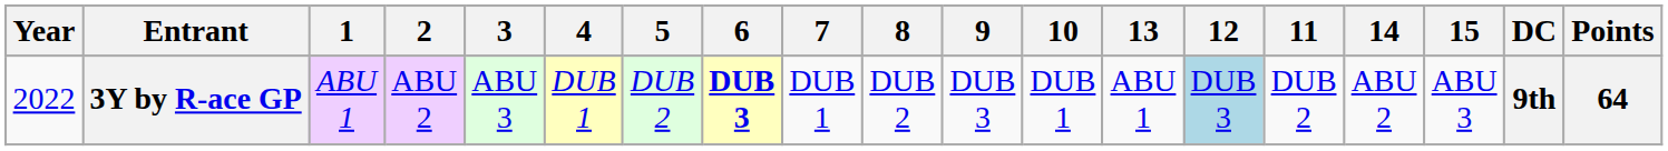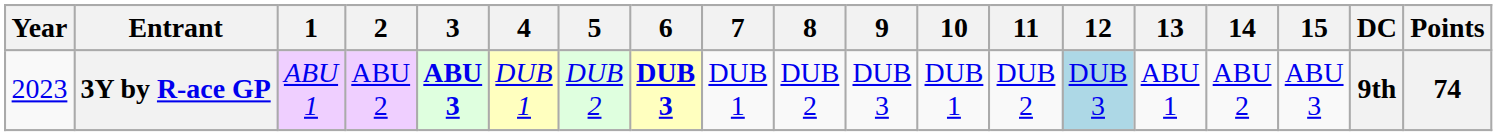 <table class="wikitable" style="text-align:center; font-size:85%">
 <tr>
 <th>Year</th>
 <th>Entrant</th>
 <th>1</th>
 <th>2</th>
 <th>3</th>
 <th>4</th>
 <th>5</th>
 <th>6</th>
 <th>7</th>
 <th>8</th>
 <th>9</th>
 <th>10</th>
+<th>11</th>
+<th>12</th>
 <th>13</th>
-<th>12</th>
-<th>11</th>
 <th>14</th>
 <th>15</th>
 <th>DC</th>
 <th>Points</th>
 </tr>
 <tr>
-<td><a href='#'>2022</a></td>
+<td><a href='#'>2023</a></td>
 <th nowrap>3Y by <a href='#'>R-ace GP</a></th>
 <td style="background:#EFCFFF;"><em><a href='#'>ABU<br>1</a></em><br></td>
 <td style="background:#EFCFFF;"><a href='#'>ABU<br>2</a><br></td>
-<td style="background:#DFFFDF;"><a href='#'>ABU<br>3</a><br></td>
+<td style="background:#DFFFDF;"><strong><a href='#'>ABU<br>3</a><br></strong></td>
 <td style="background:#FFFFBF;"><em><a href='#'>DUB<br>1</a></em><br></td>
 <td style="background:#DFFFDF;"><em><a href='#'>DUB<br>2</a></em><br></td>
 <td style="background:#FFFFBF;"><strong><a href='#'>DUB<br>3</a></strong><br></td>
 <td><a href='#'>DUB<br>1</a></td>
 <td><a href='#'>DUB<br>2</a></td>
 <td><a href='#'>DUB<br>3</a></td>
 <td><a href='#'>DUB<br>1</a></td>
+<td><a href='#'>DUB<br>2</a></td>
+<td style="background: lightblue;"><a href='#'>DUB<br>3</a></td>
 <td><a href='#'>ABU<br>1</a></td>
-<td style="background: lightblue;"><a href='#'>DUB<br>3</a></td>
-<td><a href='#'>DUB<br>2</a></td>
 <td><a href='#'>ABU<br>2</a></td>
 <td><a href='#'>ABU<br>3</a></td>
 <th>9th</th>
-<th>64</th>
+<th>74</th>
 </tr>
 </table>
